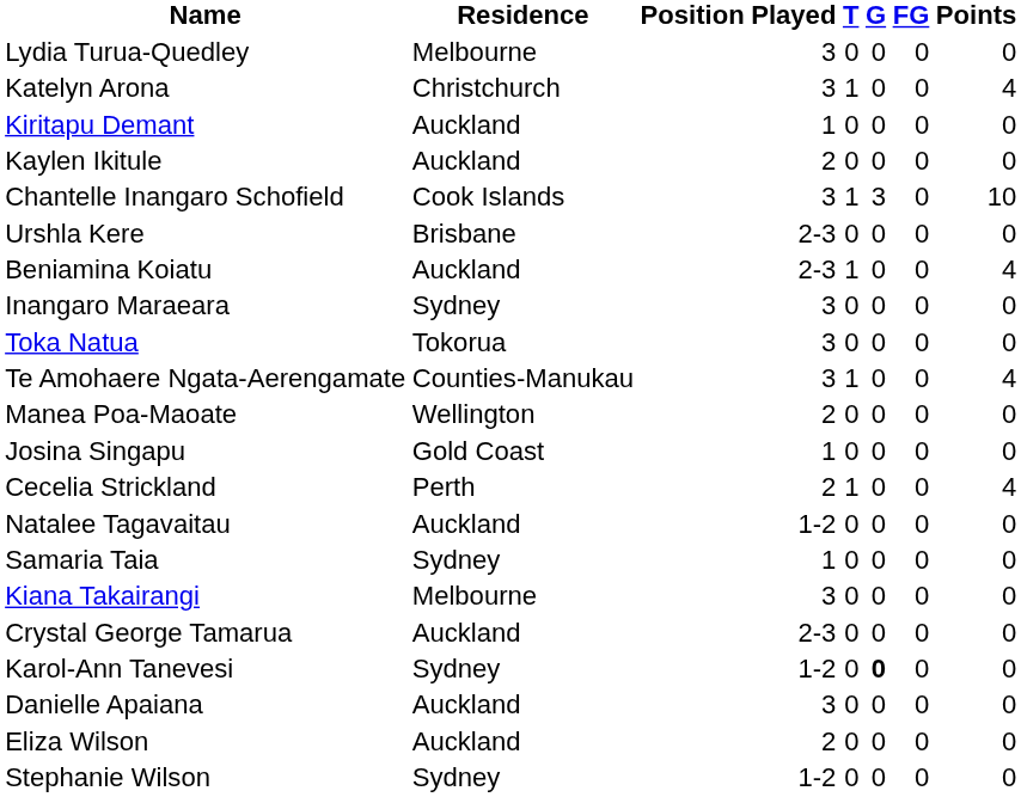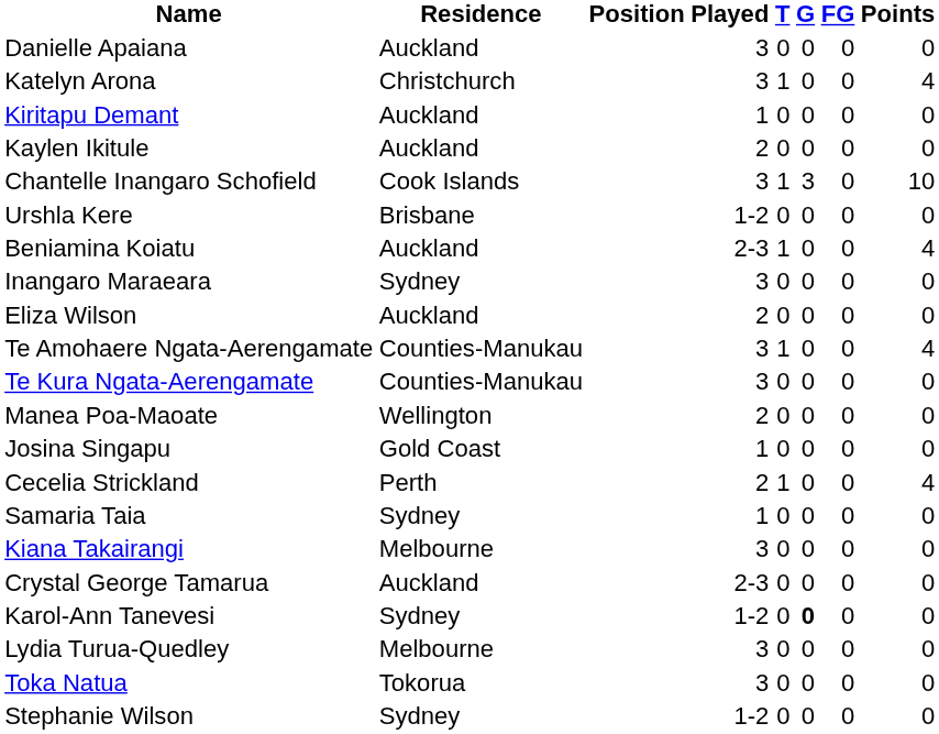 <table wikitable>
 <tr>
 <th>Name</th>
 <th>Residence</th>
 <th>Position</th>
 <th>Played</th>
 <th><a href='#'>T</a></th>
 <th><a href='#'>G</a></th>
 <th><a href='#'>FG</a></th>
 <th>Points</th>
 </tr>
 <tr>
-<td>Lydia Turua-Quedley</td>
-<td> Melbourne</td>
+<td>Danielle Apaiana</td>
+<td> Auckland</td>
 <td></td>
 <td align=right>3</td>
 <td align=right>0</td>
 <td align=right>0</td>
 <td align=right>0</td>
 <td align=right>0</td>
 </tr>
 <tr>
 <td>Katelyn Arona</td>
 <td> Christchurch</td>
 <td></td>
 <td align=right>3</td>
 <td align=right>1</td>
 <td align=right>0</td>
 <td align=right>0</td>
 <td align=right>4</td>
 </tr>
 <tr>
 <td><a href='#'>Kiritapu Demant</a></td>
 <td> Auckland</td>
 <td></td>
 <td align=right>1</td>
 <td align=right>0</td>
 <td align=right>0</td>
 <td align=right>0</td>
 <td align=right>0</td>
 </tr>
 <tr>
 <td>Kaylen Ikitule</td>
 <td> Auckland</td>
 <td></td>
 <td align=right>2</td>
 <td align=right>0</td>
 <td align=right>0</td>
 <td align=right>0</td>
 <td align=right>0</td>
 </tr>
 <tr>
 <td>Chantelle Inangaro Schofield</td>
 <td> Cook Islands</td>
 <td></td>
 <td align=right>3</td>
 <td align=right>1</td>
 <td align=right>3</td>
 <td align=right>0</td>
 <td align=right>10</td>
 </tr>
 <tr>
 <td>Urshla Kere</td>
 <td> Brisbane</td>
 <td></td>
-<td align=right>2-3</td>
+<td align=right>1-2</td>
 <td align=right>0</td>
 <td align=right>0</td>
 <td align=right>0</td>
 <td align=right>0</td>
 </tr>
 <tr>
 <td>Beniamina Koiatu</td>
 <td> Auckland</td>
 <td></td>
 <td align=right>2-3</td>
 <td align=right>1</td>
 <td align=right>0</td>
 <td align=right>0</td>
 <td align=right>4</td>
 </tr>
 <tr>
 <td>Inangaro Maraeara</td>
 <td> Sydney</td>
 <td></td>
 <td align=right>3</td>
 <td align=right>0</td>
 <td align=right>0</td>
 <td align=right>0</td>
 <td align=right>0</td>
 </tr>
 <tr>
-<td><a href='#'>Toka Natua</a></td>
-<td> Tokorua</td>
+<td>Eliza Wilson</td>
+<td> Auckland</td>
 <td></td>
-<td align=right>3</td>
+<td align=right>2</td>
 <td align=right>0</td>
 <td align=right>0</td>
 <td align=right>0</td>
 <td align=right>0</td>
 </tr>
 <tr>
 <td>Te Amohaere Ngata-Aerengamate</td>
 <td> Counties-Manukau</td>
 <td></td>
 <td align=right>3</td>
 <td align=right>1</td>
 <td align=right>0</td>
 <td align=right>0</td>
 <td align=right>4</td>
+</tr>
+<tr>
+<td><a href='#'>Te Kura Ngata-Aerengamate</a></td>
+<td> Counties-Manukau</td>
+<td></td>
+<td align=right>3</td>
+<td align=right>0</td>
+<td align=right>0</td>
+<td align=right>0</td>
+<td align=right>0</td>
 </tr>
 <tr>
 <td>Manea Poa-Maoate</td>
 <td> Wellington</td>
 <td></td>
 <td align=right>2</td>
 <td align=right>0</td>
 <td align=right>0</td>
 <td align=right>0</td>
 <td align=right>0</td>
 </tr>
 <tr>
 <td>Josina Singapu</td>
 <td> Gold Coast</td>
 <td></td>
 <td align=right>1</td>
 <td align=right>0</td>
 <td align=right>0</td>
 <td align=right>0</td>
 <td align=right>0</td>
 </tr>
 <tr>
 <td>Cecelia Strickland</td>
 <td> Perth</td>
 <td></td>
 <td align=right>2</td>
 <td align=right>1</td>
 <td align=right>0</td>
 <td align=right>0</td>
 <td align=right>4</td>
-</tr>
-<tr>
-<td>Natalee Tagavaitau</td>
-<td> Auckland</td>
-<td></td>
-<td align=right>1-2</td>
-<td align=right>0</td>
-<td align=right>0</td>
-<td align=right>0</td>
-<td align=right>0</td>
 </tr>
 <tr>
 <td>Samaria Taia</td>
 <td> Sydney</td>
 <td></td>
 <td align=right>1</td>
 <td align=right>0</td>
 <td align=right>0</td>
 <td align=right>0</td>
 <td align=right>0</td>
 </tr>
 <tr>
 <td><a href='#'>Kiana Takairangi</a></td>
 <td> Melbourne</td>
 <td></td>
 <td align=right>3</td>
 <td align=right>0</td>
 <td align=right>0</td>
 <td align=right>0</td>
 <td align=right>0</td>
 </tr>
 <tr>
 <td>Crystal George Tamarua</td>
 <td> Auckland</td>
 <td></td>
 <td align=right>2-3</td>
 <td align=right>0</td>
 <td align=right>0</td>
 <td align=right>0</td>
 <td align=right>0</td>
 </tr>
 <tr>
 <td>Karol-Ann Tanevesi</td>
 <td> Sydney</td>
 <td></td>
 <td align=right>1-2</td>
 <td align=right>0</td>
 <td align=right><strong>0</strong></td>
 <td align=right>0</td>
 <td align=right>0</td>
 </tr>
 <tr>
-<td>Danielle Apaiana</td>
-<td> Auckland</td>
+<td>Lydia Turua-Quedley</td>
+<td> Melbourne</td>
 <td></td>
 <td align=right>3</td>
 <td align=right>0</td>
 <td align=right>0</td>
 <td align=right>0</td>
 <td align=right>0</td>
 </tr>
 <tr>
-<td>Eliza Wilson</td>
-<td> Auckland</td>
+<td><a href='#'>Toka Natua</a></td>
+<td> Tokorua</td>
 <td></td>
-<td align=right>2</td>
+<td align=right>3</td>
 <td align=right>0</td>
 <td align=right>0</td>
 <td align=right>0</td>
 <td align=right>0</td>
 </tr>
 <tr>
 <td>Stephanie Wilson</td>
 <td> Sydney</td>
 <td></td>
 <td align=right>1-2</td>
 <td align=right>0</td>
 <td align=right>0</td>
 <td align=right>0</td>
 <td align=right>0</td>
 </tr>
 </table>
